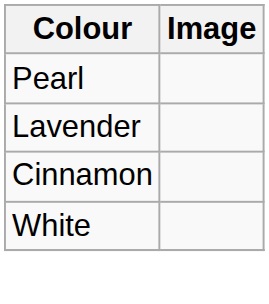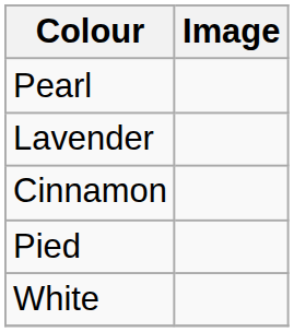 <table class="wikitable sortable">
 <tr>
 <th>Colour</th>
 <th>Image</th>
 </tr>
 <tr>
 <td>Pearl</td>
 <td></td>
 </tr>
 <tr>
 <td>Lavender</td>
 <td></td>
 </tr>
 <tr>
 <td>Cinnamon</td>
 <td></td>
 </tr>
 <tr>
+<td>Pied</td>
+<td></td>
+</tr>
+<tr>
 <td>White</td>
 <td></td>
 </tr>
 <tr>
 </tr>
 </table>
